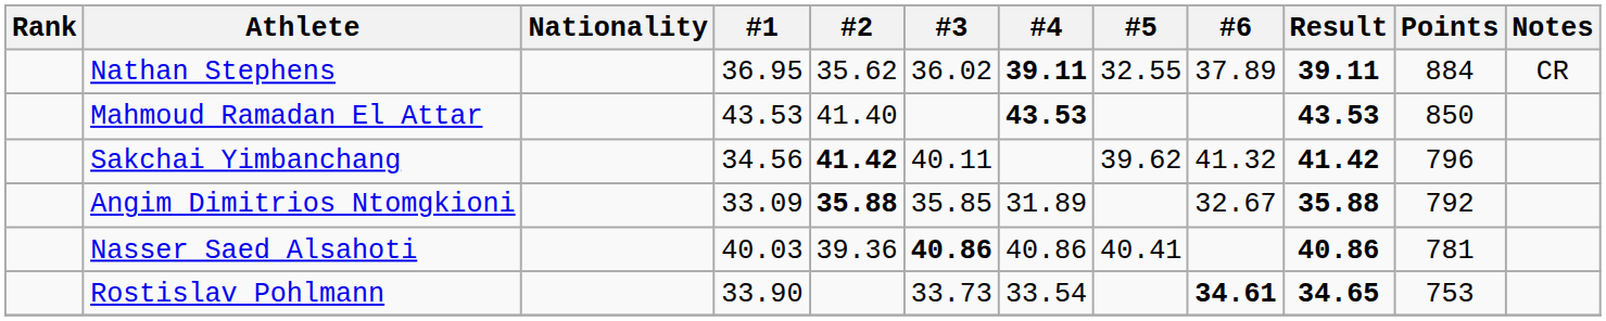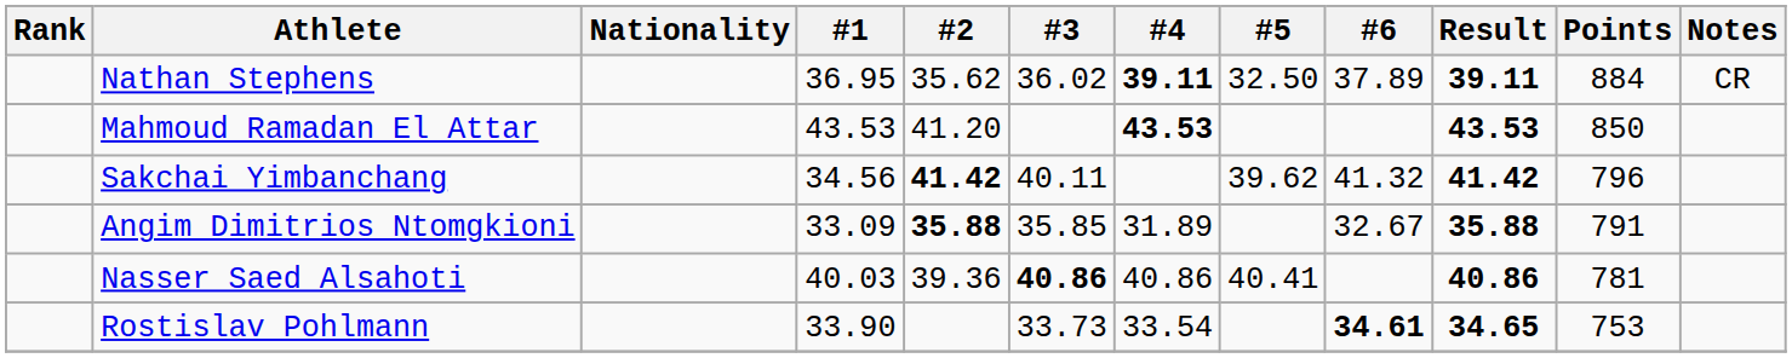 <table class="wikitable sortable" style="text-align:center">
 <tr>
 <th>Rank</th>
 <th>Athlete</th>
 <th>Nationality</th>
 <th>#1</th>
 <th>#2</th>
 <th>#3</th>
 <th>#4</th>
 <th>#5</th>
 <th>#6</th>
 <th>Result</th>
 <th>Points</th>
 <th>Notes</th>
 </tr>
 <tr>
 <td></td>
 <td align=left><a href='#'>Nathan Stephens</a></td>
 <td align=left></td>
 <td>36.95</td>
 <td>35.62</td>
 <td>36.02</td>
 <td><strong>39.11</strong></td>
-<td>32.55</td>
+<td>32.50</td>
 <td>37.89</td>
 <td><strong>39.11</strong></td>
 <td>884</td>
 <td>CR</td>
 </tr>
 <tr>
 <td></td>
 <td align=left><a href='#'>Mahmoud Ramadan El Attar</a></td>
 <td align=left></td>
 <td>43.53</td>
-<td>41.40</td>
+<td>41.20</td>
 <td></td>
 <td><strong>43.53</strong></td>
 <td></td>
 <td></td>
 <td><strong>43.53</strong></td>
 <td>850</td>
 <td></td>
 </tr>
 <tr>
 <td></td>
 <td align=left><a href='#'>Sakchai Yimbanchang</a></td>
 <td align=left></td>
 <td>34.56</td>
 <td><strong>41.42</strong></td>
 <td>40.11</td>
 <td></td>
 <td>39.62</td>
 <td>41.32</td>
 <td><strong>41.42</strong></td>
 <td>796</td>
 <td></td>
 </tr>
 <tr>
 <td></td>
 <td align=left><a href='#'>Angim Dimitrios Ntomgkioni</a></td>
 <td align=left></td>
 <td>33.09</td>
 <td><strong>35.88</strong></td>
 <td>35.85</td>
 <td>31.89</td>
 <td></td>
 <td>32.67</td>
 <td><strong>35.88</strong></td>
-<td>792</td>
+<td>791</td>
 <td></td>
 </tr>
 <tr>
 <td></td>
 <td align=left><a href='#'>Nasser Saed Alsahoti</a></td>
 <td align=left></td>
 <td>40.03</td>
 <td>39.36</td>
 <td><strong>40.86</strong></td>
 <td>40.86</td>
 <td>40.41</td>
 <td></td>
 <td><strong>40.86</strong></td>
 <td>781</td>
 <td></td>
 </tr>
 <tr>
 <td></td>
 <td align=left><a href='#'>Rostislav Pohlmann</a></td>
 <td align=left></td>
 <td>33.90</td>
 <td></td>
 <td>33.73</td>
 <td>33.54</td>
 <td></td>
 <td><strong>34.61</strong></td>
 <td><strong>34.65</strong></td>
 <td>753</td>
 <td></td>
 </tr>
 <tr>
 </tr>
 </table>
